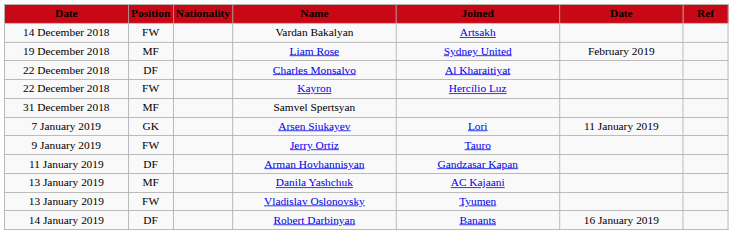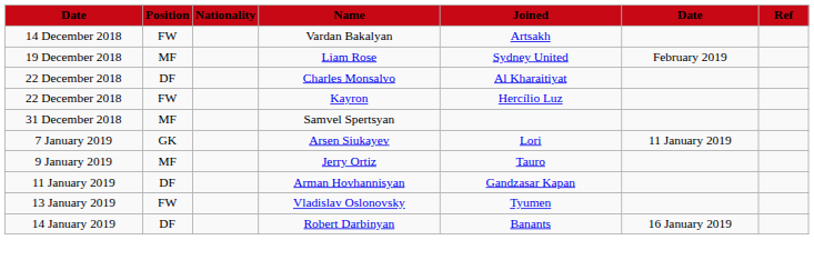 <table class="wikitable"  style="text-align:center; font-size:90%; ">
 <tr>
 <th style="background:#C80815; color:black; width:150px;">Date</th>
 <th style="background:#C80815; color:black; width:50px;">Position</th>
 <th style="background:#C80815; color:black; width:50px;">Nationality</th>
 <th style="background:#C80815; color:black; width:200px;">Name</th>
 <th style="background:#C80815; color:black; width:200px;">Joined</th>
 <th style="background:#C80815; color:black; width:150px;">Date</th>
 <th style="background:#C80815; color:black; width:50px;">Ref</th>
 </tr>
 <tr>
 <td>14 December 2018</td>
 <td>FW</td>
 <td></td>
 <td>Vardan Bakalyan</td>
 <td><a href='#'>Artsakh</a></td>
 <td></td>
 <td></td>
 </tr>
 <tr>
 <td>19 December 2018</td>
 <td>MF</td>
 <td></td>
 <td><a href='#'>Liam Rose</a></td>
 <td><a href='#'>Sydney United</a></td>
 <td>February 2019</td>
 <td></td>
 </tr>
 <tr>
 <td>22 December 2018</td>
 <td>DF</td>
 <td></td>
 <td><a href='#'>Charles Monsalvo</a></td>
 <td><a href='#'>Al Kharaitiyat</a></td>
 <td></td>
 <td></td>
 </tr>
 <tr>
 <td>22 December 2018</td>
 <td>FW</td>
 <td></td>
 <td><a href='#'>Kayron</a></td>
 <td><a href='#'>Hercílio Luz</a></td>
 <td></td>
 <td></td>
 </tr>
 <tr>
 <td>31 December 2018</td>
 <td>MF</td>
 <td></td>
 <td>Samvel Spertsyan</td>
 <td></td>
 <td></td>
 <td></td>
 </tr>
 <tr>
 <td>7 January 2019</td>
 <td>GK</td>
 <td></td>
 <td><a href='#'>Arsen Siukayev</a></td>
 <td><a href='#'>Lori</a></td>
 <td>11 January 2019</td>
 <td></td>
 </tr>
 <tr>
 <td>9 January 2019</td>
-<td>FW</td>
+<td>MF</td>
 <td></td>
 <td><a href='#'>Jerry Ortiz</a></td>
 <td><a href='#'>Tauro</a></td>
 <td></td>
 <td></td>
 </tr>
 <tr>
 <td>11 January 2019</td>
 <td>DF</td>
 <td></td>
 <td><a href='#'>Arman Hovhannisyan</a></td>
 <td><a href='#'>Gandzasar Kapan</a></td>
-<td></td>
-<td></td>
-</tr>
-<tr>
-<td>13 January 2019</td>
-<td>MF</td>
-<td></td>
-<td><a href='#'>Danila Yashchuk</a></td>
-<td><a href='#'>AC Kajaani</a></td>
 <td></td>
 <td></td>
 </tr>
 <tr>
 <td>13 January 2019</td>
 <td>FW</td>
 <td></td>
 <td><a href='#'>Vladislav Oslonovsky</a></td>
 <td><a href='#'>Tyumen</a></td>
 <td></td>
 <td></td>
 </tr>
 <tr>
 <td>14 January 2019</td>
 <td>DF</td>
 <td></td>
 <td><a href='#'>Robert Darbinyan</a></td>
 <td><a href='#'>Banants</a></td>
 <td>16 January 2019</td>
 <td></td>
 </tr>
 </table>
